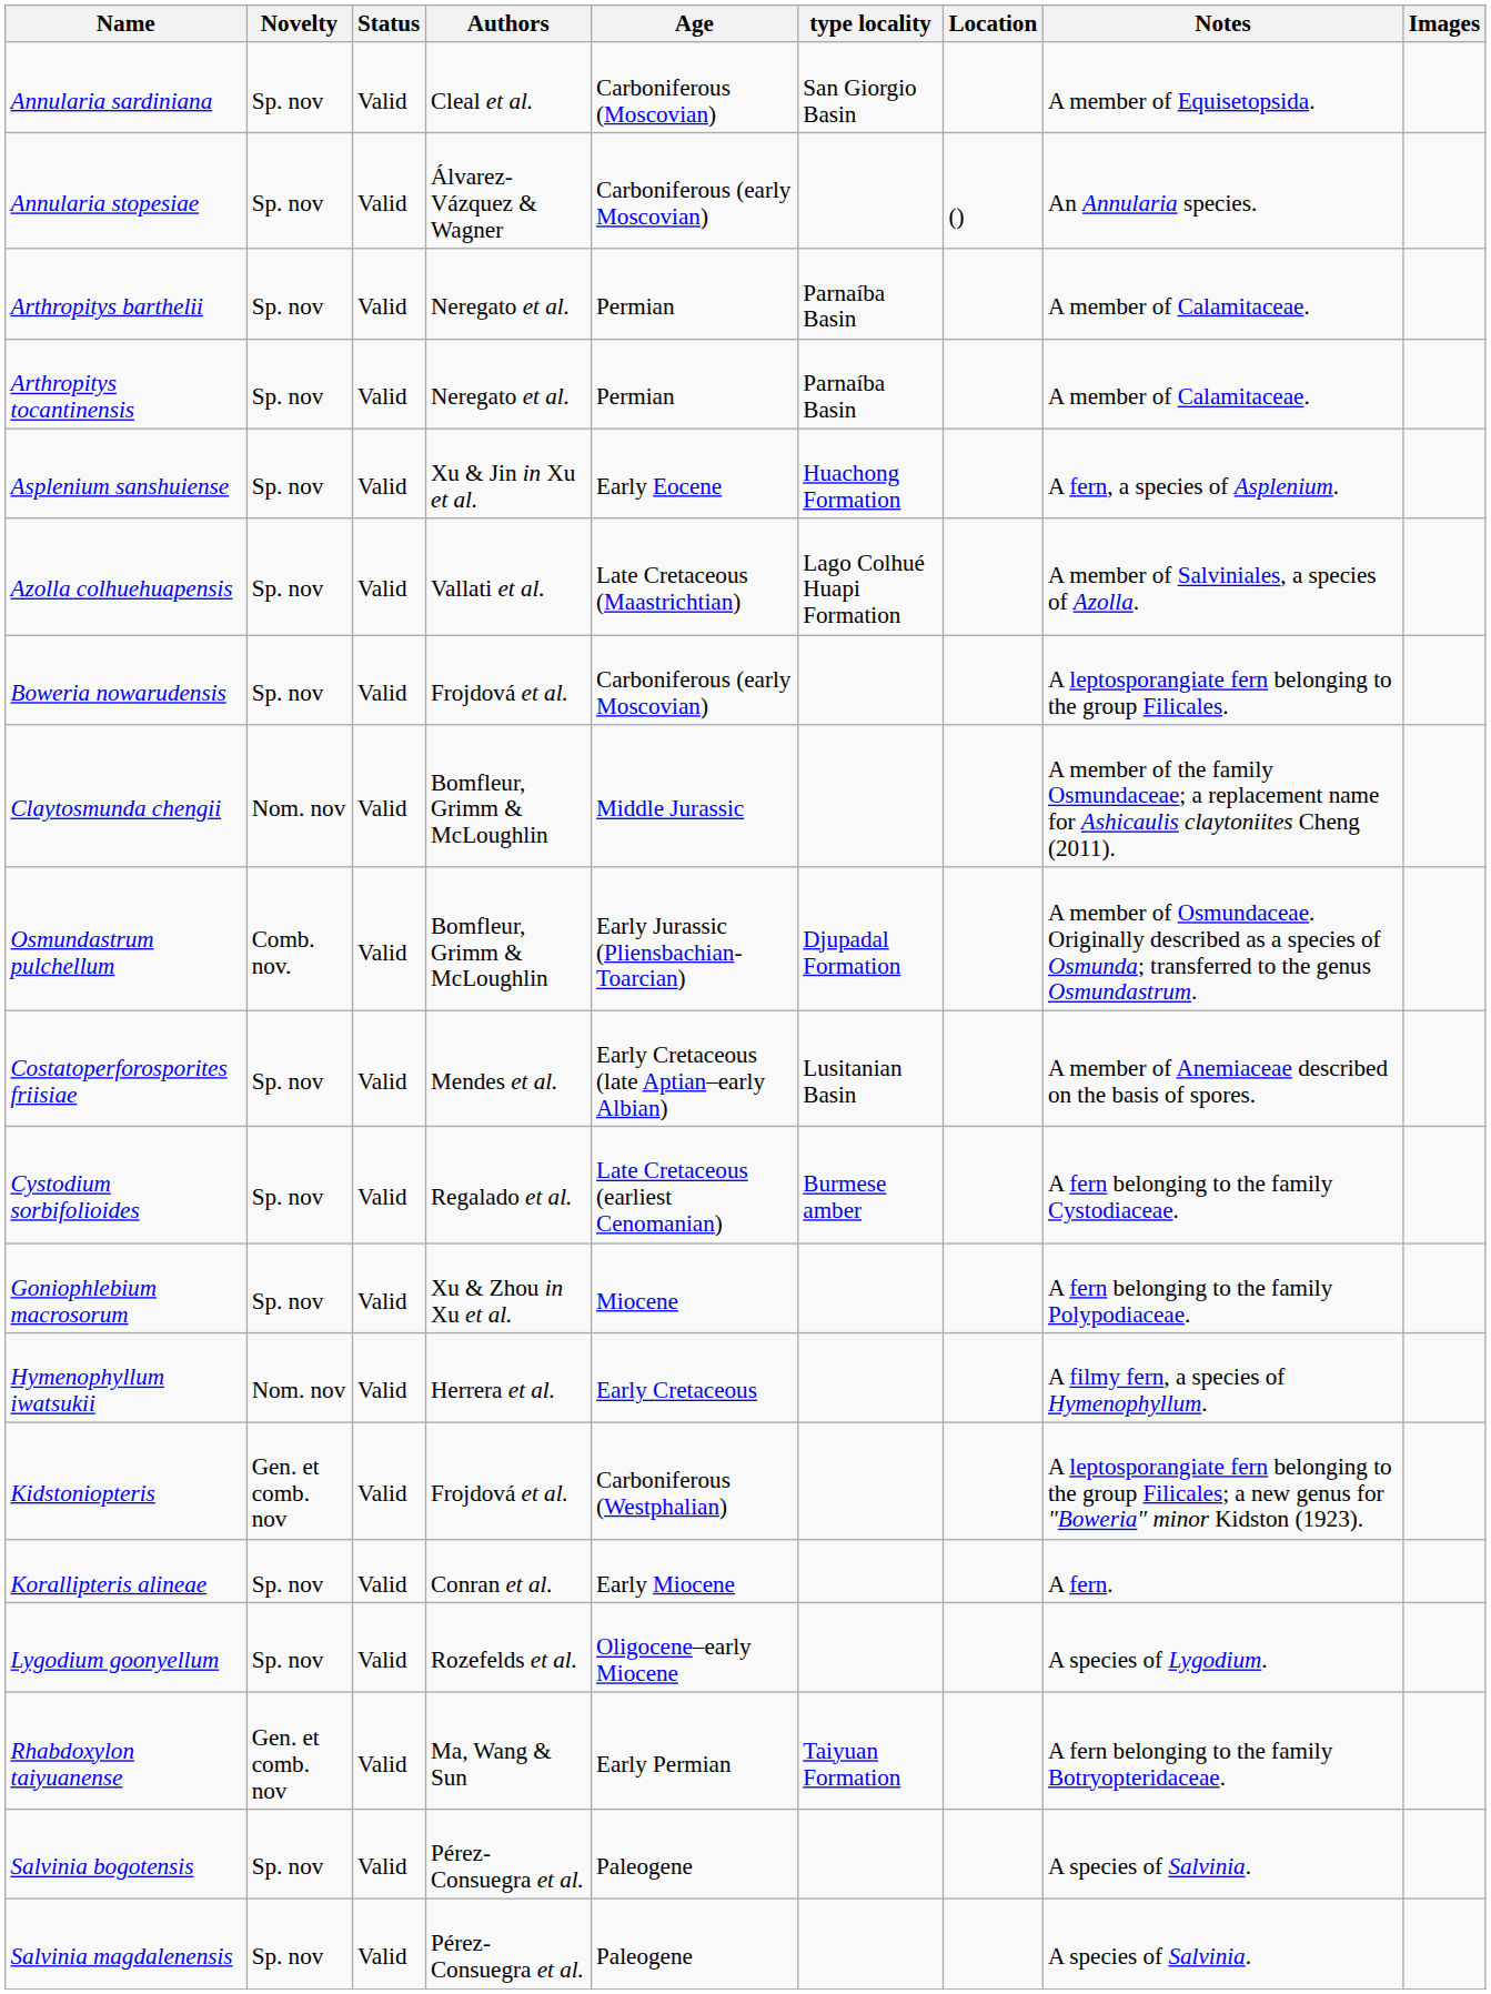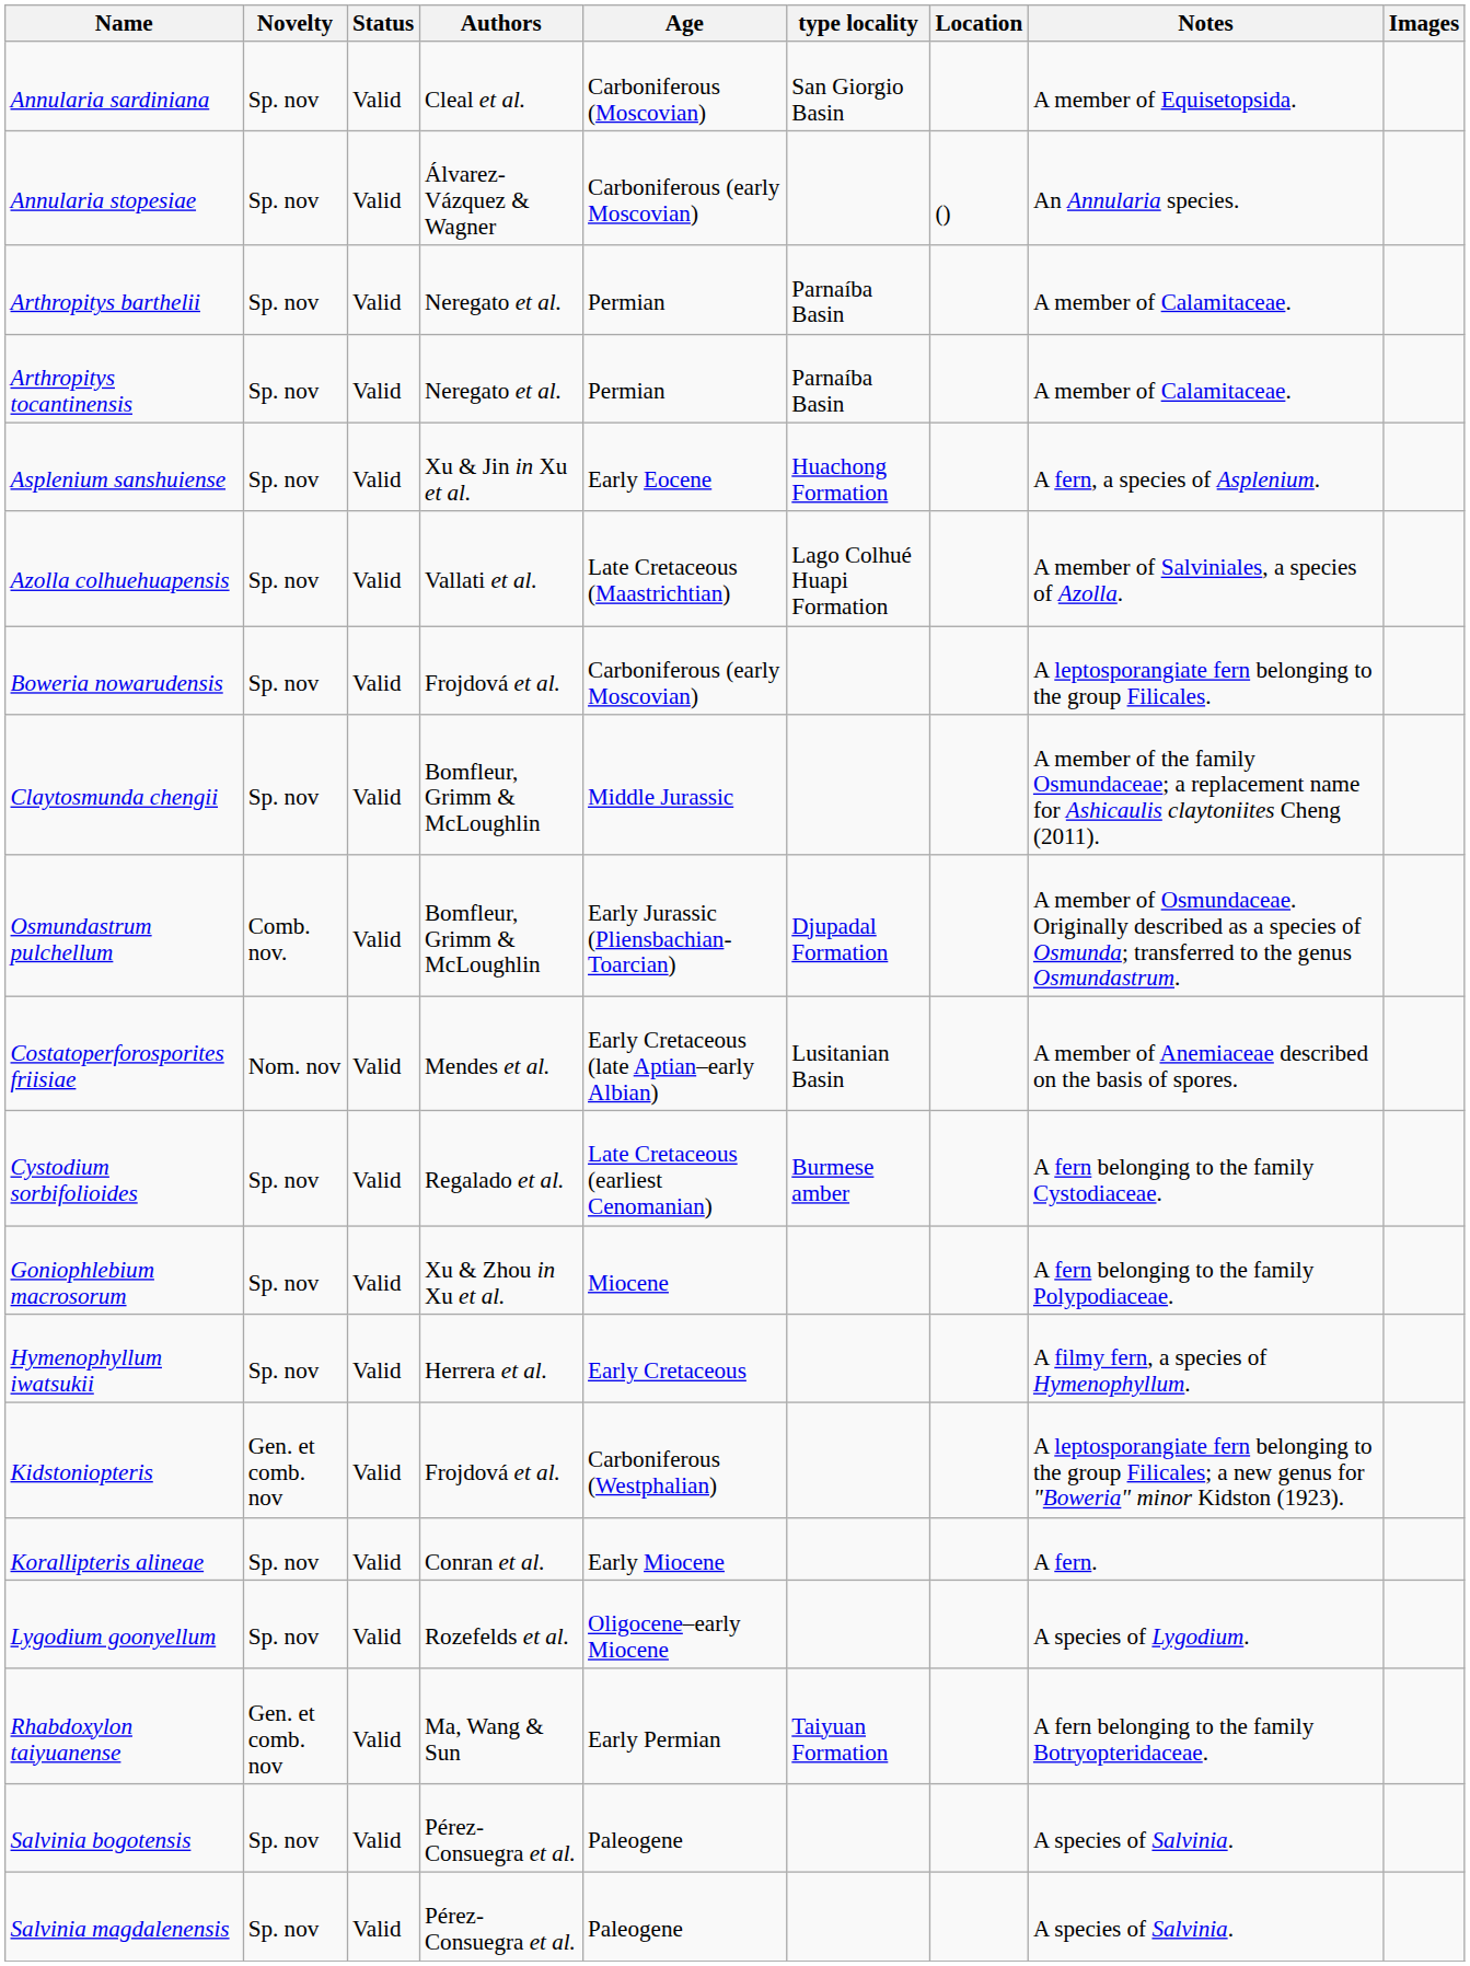 <table class="wikitable sortable" align="center" width="80%">
 <tr>
 <th>Name</th>
 <th>Novelty</th>
 <th>Status</th>
 <th>Authors</th>
 <th>Age</th>
 <th>type locality</th>
 <th>Location</th>
 <th>Notes</th>
 <th>Images</th>
 </tr>
 <tr>
 <td><br><em><a href='#'>Annularia sardiniana</a></em></td>
 <td><br>Sp. nov</td>
 <td><br>Valid</td>
 <td><br>Cleal <em>et al.</em></td>
 <td><br>Carboniferous (<a href='#'>Moscovian</a>)</td>
 <td><br>San Giorgio Basin</td>
 <td><br></td>
 <td><br>A member of <a href='#'>Equisetopsida</a>.</td>
 <td></td>
 </tr>
 <tr>
 <td><br><em><a href='#'>Annularia stopesiae</a></em></td>
 <td><br>Sp. nov</td>
 <td><br>Valid</td>
 <td><br>Álvarez-Vázquez & Wagner</td>
 <td><br>Carboniferous (early <a href='#'>Moscovian</a>)</td>
 <td></td>
 <td><br><br>()</td>
 <td><br>An <em><a href='#'>Annularia</a></em> species.</td>
 <td></td>
 </tr>
 <tr>
 <td><br><em><a href='#'>Arthropitys barthelii</a></em></td>
 <td><br>Sp. nov</td>
 <td><br>Valid</td>
 <td><br>Neregato <em>et al.</em></td>
 <td><br>Permian</td>
 <td><br>Parnaíba Basin</td>
 <td><br></td>
 <td><br>A member of <a href='#'>Calamitaceae</a>.</td>
 <td></td>
 </tr>
 <tr>
 <td><br><em><a href='#'>Arthropitys tocantinensis</a></em></td>
 <td><br>Sp. nov</td>
 <td><br>Valid</td>
 <td><br>Neregato <em>et al.</em></td>
 <td><br>Permian</td>
 <td><br>Parnaíba Basin</td>
 <td><br></td>
 <td><br>A member of <a href='#'>Calamitaceae</a>.</td>
 <td></td>
 </tr>
 <tr>
 <td><br><em><a href='#'>Asplenium sanshuiense</a></em></td>
 <td><br>Sp. nov</td>
 <td><br>Valid</td>
 <td><br>Xu & Jin <em>in</em> Xu <em>et al.</em></td>
 <td><br>Early <a href='#'>Eocene</a></td>
 <td><br><a href='#'>Huachong Formation</a></td>
 <td><br></td>
 <td><br>A <a href='#'>fern</a>, a species of <em><a href='#'>Asplenium</a></em>.</td>
 <td></td>
 </tr>
 <tr>
 <td><br><em><a href='#'>Azolla colhuehuapensis</a></em></td>
 <td><br>Sp. nov</td>
 <td><br>Valid</td>
 <td><br>Vallati <em>et al.</em></td>
 <td><br>Late Cretaceous (<a href='#'>Maastrichtian</a>)</td>
 <td><br>Lago Colhué Huapi Formation</td>
 <td><br></td>
 <td><br>A member of <a href='#'>Salviniales</a>, a species of <em><a href='#'>Azolla</a></em>.</td>
 <td></td>
 </tr>
 <tr>
 <td><br><em><a href='#'>Boweria nowarudensis</a></em></td>
 <td><br>Sp. nov</td>
 <td><br>Valid</td>
 <td><br>Frojdová <em>et al.</em></td>
 <td><br>Carboniferous (early <a href='#'>Moscovian</a>)</td>
 <td></td>
 <td><br></td>
 <td><br>A <a href='#'>leptosporangiate fern</a> belonging to the group <a href='#'>Filicales</a>.</td>
 <td></td>
 </tr>
 <tr>
 <td><br><em><a href='#'>Claytosmunda chengii</a></em></td>
-<td><br>Nom. nov</td>
+<td><br>Sp. nov</td>
 <td><br>Valid</td>
 <td><br>Bomfleur, Grimm & McLoughlin</td>
 <td><br><a href='#'>Middle Jurassic</a></td>
 <td></td>
 <td><br></td>
 <td><br>A member of the family <a href='#'>Osmundaceae</a>; a replacement name for <em><a href='#'>Ashicaulis</a> claytoniites</em> Cheng (2011).</td>
 <td></td>
 </tr>
 <tr>
 <td><br><em><a href='#'>Osmundastrum pulchellum</a></em></td>
 <td><br>Comb. nov.</td>
 <td><br>Valid</td>
 <td><br>Bomfleur, Grimm & McLoughlin</td>
 <td><br>Early Jurassic (<a href='#'>Pliensbachian</a>-<a href='#'>Toarcian</a>)</td>
 <td><br><a href='#'>Djupadal Formation</a></td>
 <td><br></td>
 <td><br>A member of <a href='#'>Osmundaceae</a>. Originally described as a species of <em><a href='#'>Osmunda</a></em>; transferred to the genus <em><a href='#'>Osmundastrum</a></em>.</td>
 <td><br></td>
 </tr>
 <tr>
 <td><br><em><a href='#'>Costatoperforosporites friisiae</a></em></td>
-<td><br>Sp. nov</td>
+<td><br>Nom. nov</td>
 <td><br>Valid</td>
 <td><br>Mendes <em>et al.</em></td>
 <td><br>Early Cretaceous (late <a href='#'>Aptian</a>–early <a href='#'>Albian</a>)</td>
 <td><br>Lusitanian Basin</td>
 <td><br></td>
 <td><br>A member of <a href='#'>Anemiaceae</a> described on the basis of spores.</td>
 <td></td>
 </tr>
 <tr>
 <td><br><em><a href='#'>Cystodium sorbifolioides</a></em></td>
 <td><br>Sp. nov</td>
 <td><br>Valid</td>
 <td><br>Regalado <em>et al.</em></td>
 <td><br><a href='#'>Late Cretaceous</a> (earliest <a href='#'>Cenomanian</a>)</td>
 <td><br><a href='#'>Burmese amber</a></td>
 <td><br></td>
 <td><br>A <a href='#'>fern</a> belonging to the family <a href='#'>Cystodiaceae</a>.</td>
 <td><br></td>
 </tr>
 <tr>
 <td><br><em><a href='#'>Goniophlebium macrosorum</a></em></td>
 <td><br>Sp. nov</td>
 <td><br>Valid</td>
 <td><br>Xu & Zhou <em>in</em> Xu <em>et al.</em></td>
 <td><br><a href='#'>Miocene</a></td>
 <td></td>
 <td><br></td>
 <td><br>A <a href='#'>fern</a> belonging to the family <a href='#'>Polypodiaceae</a>.</td>
 <td></td>
 </tr>
 <tr>
 <td><br><em><a href='#'>Hymenophyllum iwatsukii</a></em></td>
-<td><br>Nom. nov</td>
+<td><br>Sp. nov</td>
 <td><br>Valid</td>
 <td><br>Herrera <em>et al.</em></td>
 <td><br><a href='#'>Early Cretaceous</a></td>
 <td></td>
 <td><br></td>
 <td><br>A <a href='#'>filmy fern</a>, a species of <em><a href='#'>Hymenophyllum</a></em>.</td>
 <td></td>
 </tr>
 <tr>
 <td><br><em><a href='#'>Kidstoniopteris</a></em></td>
 <td><br>Gen. et comb. nov</td>
 <td><br>Valid</td>
 <td><br>Frojdová <em>et al.</em></td>
 <td><br>Carboniferous (<a href='#'>Westphalian</a>)</td>
 <td></td>
 <td><br></td>
 <td><br>A <a href='#'>leptosporangiate fern</a> belonging to the group <a href='#'>Filicales</a>; a new genus for <em>"<a href='#'>Boweria</a>" minor</em> Kidston (1923).</td>
 <td></td>
 </tr>
 <tr>
 <td><br><em><a href='#'>Korallipteris alineae</a></em></td>
 <td><br>Sp. nov</td>
 <td><br>Valid</td>
 <td><br>Conran <em>et al.</em></td>
 <td><br>Early <a href='#'>Miocene</a></td>
 <td></td>
 <td><br></td>
 <td><br>A <a href='#'>fern</a>.</td>
 <td></td>
 </tr>
 <tr>
 <td><br><em><a href='#'>Lygodium goonyellum</a></em></td>
 <td><br>Sp. nov</td>
 <td><br>Valid</td>
 <td><br>Rozefelds <em>et al.</em></td>
 <td><br><a href='#'>Oligocene</a>–early <a href='#'>Miocene</a></td>
 <td></td>
 <td><br></td>
 <td><br>A species of <em><a href='#'>Lygodium</a></em>.</td>
 <td></td>
 </tr>
 <tr>
 <td><br><em><a href='#'>Rhabdoxylon taiyuanense</a></em></td>
 <td><br>Gen. et comb. nov</td>
 <td><br>Valid</td>
 <td><br>Ma, Wang & Sun</td>
 <td><br>Early Permian</td>
 <td><br><a href='#'>Taiyuan Formation</a></td>
 <td><br></td>
 <td><br>A fern belonging to the family <a href='#'>Botryopteridaceae</a>.</td>
 <td></td>
 </tr>
 <tr>
 <td><br><em><a href='#'>Salvinia bogotensis</a></em></td>
 <td><br>Sp. nov</td>
 <td><br>Valid</td>
 <td><br>Pérez-Consuegra <em>et al.</em></td>
 <td><br>Paleogene</td>
 <td></td>
 <td><br></td>
 <td><br>A species of <em><a href='#'>Salvinia</a></em>.</td>
 <td></td>
 </tr>
 <tr>
 <td><br><em><a href='#'>Salvinia magdalenensis</a></em></td>
 <td><br>Sp. nov</td>
 <td><br>Valid</td>
 <td><br>Pérez-Consuegra <em>et al.</em></td>
 <td><br>Paleogene</td>
 <td></td>
 <td><br></td>
 <td><br>A species of <em><a href='#'>Salvinia</a></em>.</td>
 <td></td>
 </tr>
 <tr>
 </tr>
 </table>
